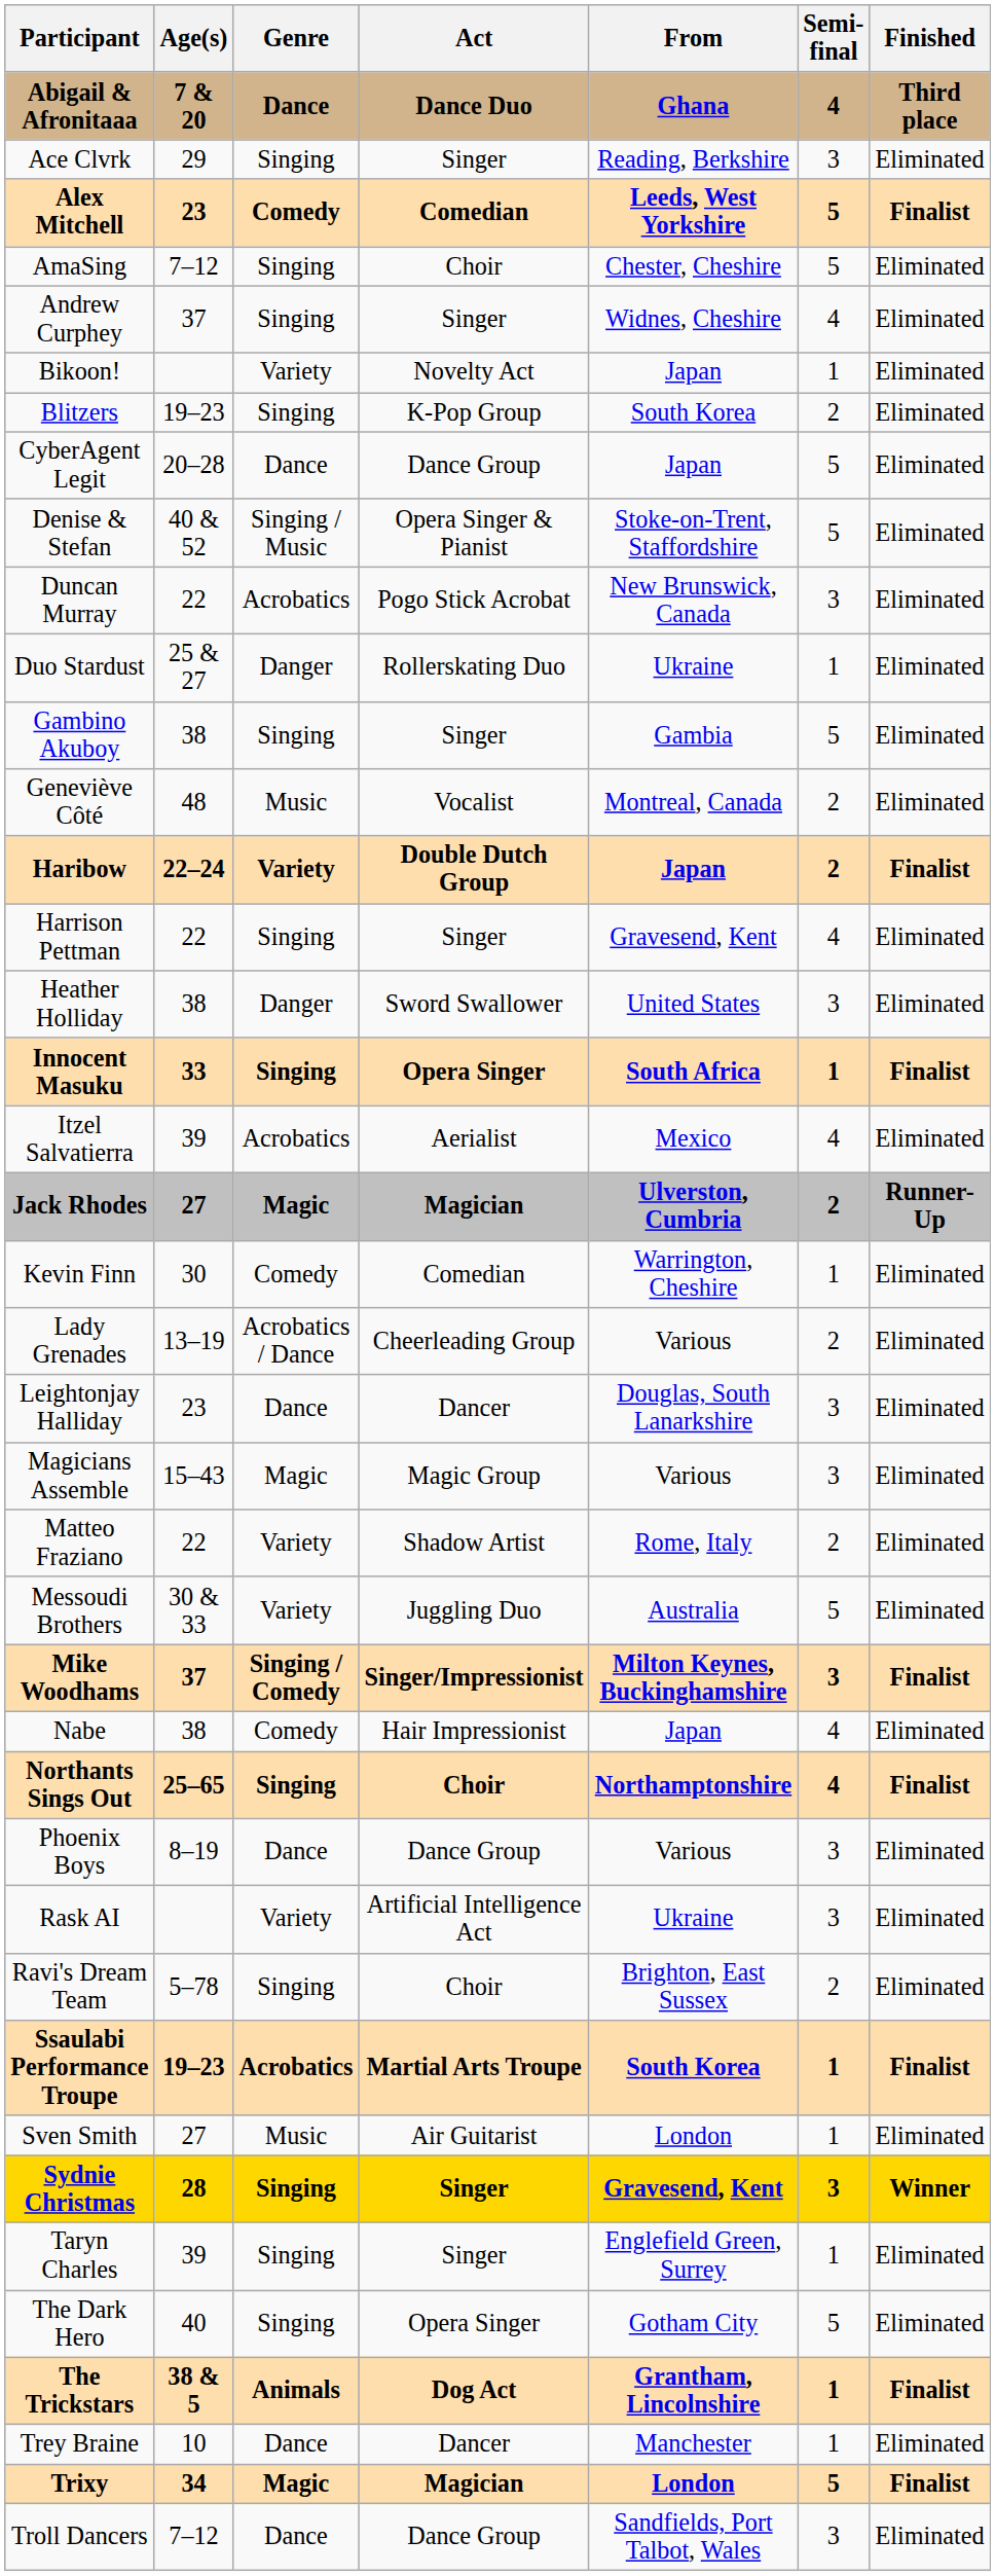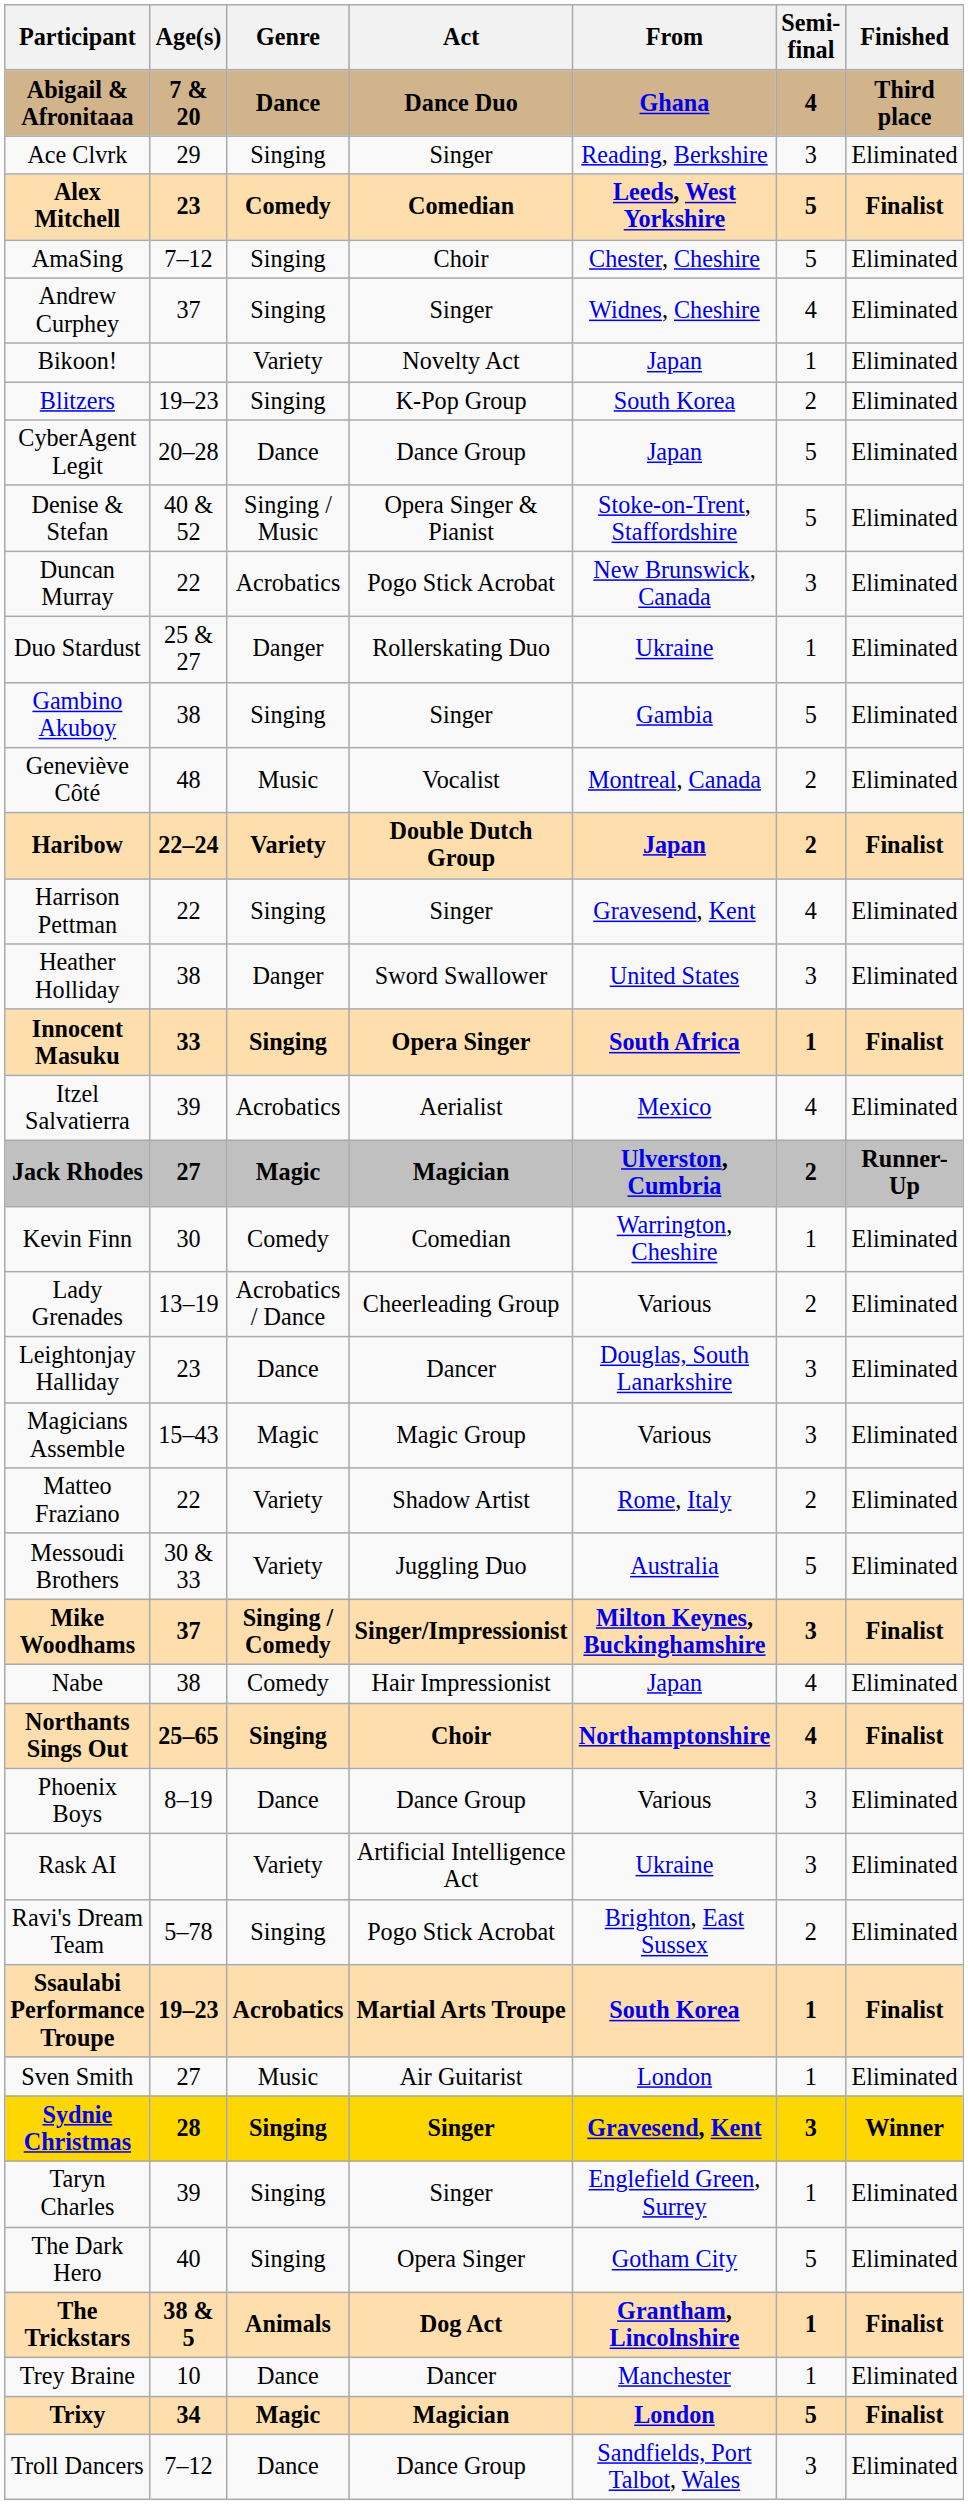 <table class="wikitable sortable" style="margin-left: auto; margin-right: auto; border: none; width:90%; text-align:center;">
 <tr>
 <th>Participant</th>
 <th class="unsortable">Age(s)</th>
 <th>Genre</th>
 <th class="unsortable">Act</th>
 <th>From</th>
 <th>Semi-final</th>
 <th>Finished</th>
 </tr>
 <tr style="background:tan">
 <td><strong>Abigail & Afronitaaa</strong></td>
 <td><strong>7 & 20</strong></td>
 <td><strong>Dance</strong></td>
 <td><strong>Dance Duo</strong></td>
 <td><strong><a href='#'>Ghana</a></strong></td>
 <td><strong>4</strong></td>
 <td><strong>Third place</strong></td>
 </tr>
 <tr>
 <td>Ace Clvrk</td>
 <td>29</td>
 <td>Singing</td>
 <td>Singer</td>
 <td><a href='#'>Reading</a>, <a href='#'>Berkshire</a></td>
 <td>3</td>
 <td>Eliminated</td>
 </tr>
 <tr style="background:NavajoWhite">
 <td><strong>Alex Mitchell</strong></td>
 <td><strong>23</strong></td>
 <td><strong>Comedy</strong></td>
 <td><strong>Comedian</strong></td>
 <td><strong><a href='#'>Leeds</a>, <a href='#'>West Yorkshire</a></strong></td>
 <td><strong>5</strong></td>
 <td><strong>Finalist</strong></td>
 </tr>
 <tr>
 <td>AmaSing</td>
 <td>7–12</td>
 <td>Singing</td>
 <td>Choir</td>
 <td><a href='#'>Chester</a>, <a href='#'>Cheshire</a></td>
 <td>5</td>
 <td>Eliminated</td>
 </tr>
 <tr>
 <td>Andrew Curphey</td>
 <td>37</td>
 <td>Singing</td>
 <td>Singer</td>
 <td><a href='#'>Widnes</a>, <a href='#'>Cheshire</a></td>
 <td>4</td>
 <td>Eliminated</td>
 </tr>
 <tr>
 <td>Bikoon!</td>
 <td></td>
 <td>Variety</td>
 <td>Novelty Act</td>
 <td><a href='#'>Japan</a></td>
 <td>1</td>
 <td>Eliminated</td>
 </tr>
 <tr>
 <td><a href='#'>Blitzers</a></td>
 <td>19–23</td>
 <td>Singing</td>
 <td>K-Pop Group</td>
 <td><a href='#'>South Korea</a></td>
 <td>2</td>
 <td>Eliminated</td>
 </tr>
 <tr>
 <td>CyberAgent Legit </td>
 <td>20–28</td>
 <td>Dance</td>
 <td>Dance Group</td>
 <td><a href='#'>Japan</a></td>
 <td>5</td>
 <td>Eliminated</td>
 </tr>
 <tr>
 <td>Denise & Stefan</td>
 <td>40 & 52</td>
 <td>Singing / Music</td>
 <td>Opera Singer & Pianist</td>
 <td><a href='#'>Stoke-on-Trent</a>, <a href='#'>Staffordshire</a></td>
 <td>5</td>
 <td>Eliminated</td>
 </tr>
 <tr>
 <td>Duncan Murray</td>
 <td>22</td>
 <td>Acrobatics</td>
 <td>Pogo Stick Acrobat</td>
 <td><a href='#'>New Brunswick</a>, <a href='#'>Canada</a></td>
 <td>3</td>
 <td>Eliminated</td>
 </tr>
 <tr>
 <td>Duo Stardust </td>
 <td>25 & 27</td>
 <td>Danger</td>
 <td>Rollerskating Duo</td>
 <td><a href='#'>Ukraine</a></td>
 <td>1</td>
 <td>Eliminated</td>
 </tr>
 <tr>
 <td><a href='#'>Gambino Akuboy</a></td>
 <td>38</td>
 <td>Singing</td>
 <td>Singer</td>
 <td><a href='#'>Gambia</a></td>
 <td>5</td>
 <td>Eliminated</td>
 </tr>
 <tr>
 <td>Geneviève Côté</td>
 <td>48</td>
 <td>Music</td>
 <td>Vocalist</td>
 <td><a href='#'>Montreal</a>, <a href='#'>Canada</a></td>
 <td>2</td>
 <td>Eliminated</td>
 </tr>
 <tr style="background:NavajoWhite">
 <td><strong>Haribow</strong> </td>
 <td><strong>22–24</strong></td>
 <td><strong>Variety</strong></td>
 <td><strong>Double Dutch Group</strong></td>
 <td><strong><a href='#'>Japan</a></strong></td>
 <td><strong>2</strong></td>
 <td><strong>Finalist</strong></td>
 </tr>
 <tr>
 <td>Harrison Pettman</td>
 <td>22</td>
 <td>Singing</td>
 <td>Singer</td>
 <td><a href='#'>Gravesend</a>, <a href='#'>Kent</a></td>
 <td>4</td>
 <td>Eliminated</td>
 </tr>
 <tr>
 <td>Heather Holliday</td>
 <td>38</td>
 <td>Danger</td>
 <td>Sword Swallower</td>
 <td><a href='#'>United States</a></td>
 <td>3</td>
 <td>Eliminated</td>
 </tr>
 <tr style="background:NavajoWhite">
 <td><strong>Innocent Masuku</strong></td>
 <td><strong>33</strong></td>
 <td><strong>Singing</strong></td>
 <td><strong>Opera Singer</strong></td>
 <td><strong><a href='#'>South Africa</a></strong></td>
 <td><strong>1</strong></td>
 <td><strong>Finalist</strong></td>
 </tr>
 <tr>
 <td>Itzel Salvatierra</td>
 <td>39</td>
 <td>Acrobatics</td>
 <td>Aerialist</td>
 <td><a href='#'>Mexico</a></td>
 <td>4</td>
 <td>Eliminated</td>
 </tr>
 <tr style="background:silver">
 <td><strong>Jack Rhodes</strong></td>
 <td><strong>27</strong></td>
 <td><strong>Magic</strong></td>
 <td><strong>Magician</strong></td>
 <td><strong><a href='#'>Ulverston</a>, <a href='#'>Cumbria</a></strong></td>
 <td><strong>2</strong></td>
 <td><strong>Runner-Up</strong></td>
 </tr>
 <tr>
 <td>Kevin Finn</td>
 <td>30</td>
 <td>Comedy</td>
 <td>Comedian</td>
 <td><a href='#'>Warrington</a>, <a href='#'>Cheshire</a></td>
 <td>1</td>
 <td>Eliminated</td>
 </tr>
 <tr>
 <td>Lady Grenades</td>
 <td>13–19</td>
 <td>Acrobatics / Dance</td>
 <td>Cheerleading Group</td>
 <td>Various</td>
 <td>2</td>
 <td>Eliminated</td>
 </tr>
 <tr>
 <td>Leightonjay Halliday</td>
 <td>23</td>
 <td>Dance</td>
 <td>Dancer</td>
 <td><a href='#'>Douglas, South Lanarkshire</a></td>
 <td>3</td>
 <td>Eliminated</td>
 </tr>
 <tr>
 <td>Magicians Assemble</td>
 <td>15–43</td>
 <td>Magic</td>
 <td>Magic Group</td>
 <td>Various</td>
 <td>3</td>
 <td>Eliminated</td>
 </tr>
 <tr>
 <td>Matteo Fraziano</td>
 <td>22</td>
 <td>Variety</td>
 <td>Shadow Artist</td>
 <td><a href='#'>Rome</a>, <a href='#'>Italy</a></td>
 <td>2</td>
 <td>Eliminated</td>
 </tr>
 <tr>
 <td>Messoudi Brothers</td>
 <td>30 & 33</td>
 <td>Variety</td>
 <td>Juggling Duo</td>
 <td><a href='#'>Australia</a></td>
 <td>5</td>
 <td>Eliminated</td>
 </tr>
 <tr style="background:NavajoWhite">
 <td><strong>Mike Woodhams</strong></td>
 <td><strong>37</strong></td>
 <td><strong>Singing / Comedy</strong></td>
 <td><strong>Singer/Impressionist</strong></td>
 <td><strong><a href='#'>Milton Keynes</a>, <a href='#'>Buckinghamshire</a></strong></td>
 <td><strong>3</strong></td>
 <td><strong>Finalist</strong></td>
 </tr>
 <tr>
 <td>Nabe </td>
 <td>38</td>
 <td>Comedy</td>
 <td>Hair Impressionist</td>
 <td><a href='#'>Japan</a></td>
 <td>4</td>
 <td>Eliminated</td>
 </tr>
 <tr style="background:NavajoWhite">
 <td><strong>Northants Sings Out</strong></td>
 <td><strong>25–65</strong></td>
 <td><strong>Singing</strong></td>
 <td><strong>Choir</strong></td>
 <td><strong><a href='#'>Northamptonshire</a></strong></td>
 <td><strong>4</strong></td>
 <td><strong>Finalist</strong></td>
 </tr>
 <tr>
 <td>Phoenix Boys </td>
 <td>8–19</td>
 <td>Dance</td>
 <td>Dance Group</td>
 <td>Various</td>
 <td>3</td>
 <td>Eliminated</td>
 </tr>
 <tr>
 <td>Rask AI</td>
 <td></td>
 <td>Variety</td>
 <td>Artificial Intelligence Act</td>
 <td><a href='#'>Ukraine</a></td>
 <td>3</td>
 <td>Eliminated</td>
 </tr>
 <tr>
 <td>Ravi's Dream Team </td>
 <td>5–78</td>
 <td>Singing</td>
-<td>Choir</td>
+<td>Pogo Stick Acrobat</td>
 <td><a href='#'>Brighton</a>, <a href='#'>East Sussex</a></td>
 <td>2</td>
 <td>Eliminated</td>
 </tr>
 <tr style="background:NavajoWhite">
 <td><strong>Ssaulabi Performance Troupe</strong> </td>
 <td><strong>19–23</strong></td>
 <td><strong>Acrobatics</strong></td>
 <td><strong>Martial Arts Troupe</strong></td>
 <td><strong><a href='#'>South Korea</a></strong></td>
 <td><strong>1</strong></td>
 <td><strong>Finalist</strong></td>
 </tr>
 <tr>
 <td>Sven Smith</td>
 <td>27</td>
 <td>Music</td>
 <td>Air Guitarist</td>
 <td><a href='#'>London</a></td>
 <td>1</td>
 <td>Eliminated</td>
 </tr>
 <tr style="background:gold">
 <td><strong><a href='#'>Sydnie Christmas</a></strong> </td>
 <td><strong>28</strong></td>
 <td><strong>Singing</strong></td>
 <td><strong>Singer</strong></td>
 <td><strong><a href='#'>Gravesend</a>, <a href='#'>Kent</a></strong></td>
 <td><strong>3</strong></td>
 <td><strong>Winner</strong></td>
 </tr>
 <tr>
 <td>Taryn Charles </td>
 <td>39</td>
 <td>Singing</td>
 <td>Singer</td>
 <td><a href='#'>Englefield Green</a>, <a href='#'>Surrey</a></td>
 <td>1</td>
 <td>Eliminated</td>
 </tr>
 <tr>
 <td>The Dark Hero</td>
 <td>40</td>
 <td>Singing</td>
 <td>Opera Singer</td>
 <td><a href='#'>Gotham City</a></td>
 <td>5</td>
 <td>Eliminated</td>
 </tr>
 <tr style="background:NavajoWhite">
 <td><strong> The Trickstars</strong> </td>
 <td><strong> 38 & 5</strong></td>
 <td><strong> Animals</strong></td>
 <td><strong> Dog Act</strong></td>
 <td><strong><a href='#'>Grantham</a>, <a href='#'>Lincolnshire</a></strong></td>
 <td><strong> 1</strong></td>
 <td><strong>Finalist</strong></td>
 </tr>
 <tr>
 <td>Trey Braine</td>
 <td>10</td>
 <td>Dance</td>
 <td>Dancer</td>
 <td><a href='#'>Manchester</a></td>
 <td>1</td>
 <td>Eliminated</td>
 </tr>
 <tr style="background:NavajoWhite">
 <td><strong>Trixy</strong></td>
 <td><strong>34</strong></td>
 <td><strong>Magic</strong></td>
 <td><strong>Magician</strong></td>
 <td><strong><a href='#'>London</a></strong></td>
 <td><strong>5</strong></td>
 <td><strong>Finalist</strong></td>
 </tr>
 <tr>
 <td>Troll Dancers</td>
 <td>7–12</td>
 <td>Dance</td>
 <td>Dance Group</td>
 <td><a href='#'>Sandfields, Port Talbot</a>, <a href='#'>Wales</a></td>
 <td>3</td>
 <td>Eliminated</td>
 </tr>
 </table>
